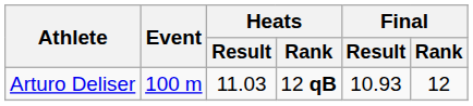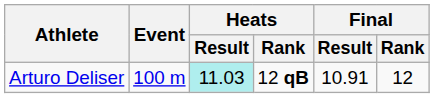 <table class="wikitable" style="font-size:90%">
 <tr>
 <th rowspan=2>Athlete</th>
 <th rowspan=2>Event</th>
 <th colspan=2>Heats</th>
 <th colspan=2>Final</th>
 </tr>
 <tr style="font-size:95%">
 <th>Result</th>
 <th>Rank</th>
 <th>Result</th>
 <th>Rank</th>
 </tr>
 <tr align=center>
 <td align=left><a href='#'>Arturo Deliser</a></td>
 <td align=left><a href='#'>100 m</a></td>
-<td>11.03</td>
+<td style="background: paleturquoise;">11.03</td>
 <td>12 <strong>qB</strong></td>
-<td>10.93</td>
+<td>10.91</td>
 <td>12</td>
 </tr>
 </table>
